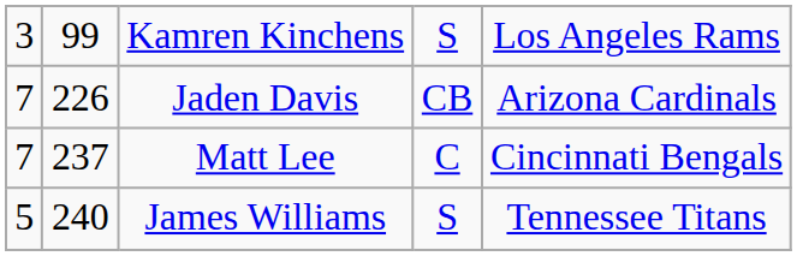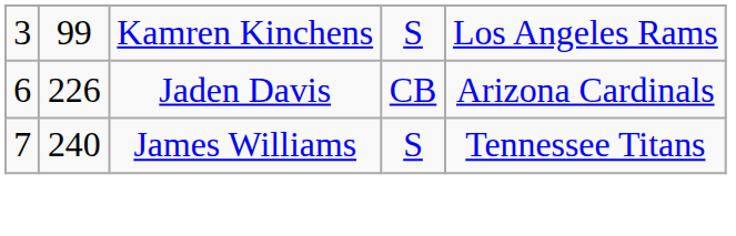 <table class="wikitable" style="text-align:center">
 <tr>
 <td>3</td>
 <td>99</td>
 <td><a href='#'>Kamren Kinchens</a></td>
 <td><a href='#'>S</a></td>
 <td><a href='#'>Los Angeles Rams</a></td>
 </tr>
 <tr>
-<td>7</td>
+<td>6</td>
 <td>226</td>
 <td><a href='#'>Jaden Davis</a></td>
 <td><a href='#'>CB</a></td>
 <td><a href='#'>Arizona Cardinals</a></td>
 </tr>
 <tr>
 <td>7</td>
-<td>237</td>
-<td><a href='#'>Matt Lee</a></td>
-<td><a href='#'>C</a></td>
-<td><a href='#'>Cincinnati Bengals</a></td>
-</tr>
-<tr>
-<td>5</td>
 <td>240</td>
 <td><a href='#'>James Williams</a></td>
 <td><a href='#'>S</a></td>
 <td><a href='#'>Tennessee Titans</a></td>
 </tr>
 </table>
